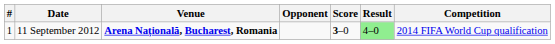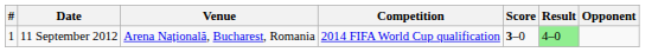 <table class="wikitable sortable" style="font-size:95%">
 <tr>
 <th>#</th>
 <th>Date</th>
 <th>Venue</th>
-<th>Opponent</th>
+<th>Competition</th>
 <th>Score</th>
 <th>Result</th>
-<th>Competition</th>
+<th>Opponent</th>
 </tr>
 <tr>
 <td>1</td>
 <td>11 September 2012</td>
-<td><strong><a href='#'>Arena Națională</a>, <a href='#'>Bucharest</a>, Romania</strong></td>
-<td></td>
+<td><a href='#'>Arena Națională</a>, <a href='#'>Bucharest</a>, Romania</td>
+<td><a href='#'>2014 FIFA World Cup qualification</a></td>
 <td><strong>3</strong>–0</td>
 <td style="background: lightgreen;">4–0</td>
-<td><a href='#'>2014 FIFA World Cup qualification</a></td>
+<td></td>
 </tr>
 </table>
